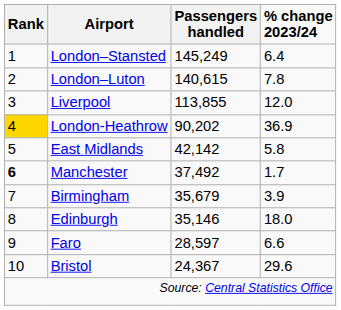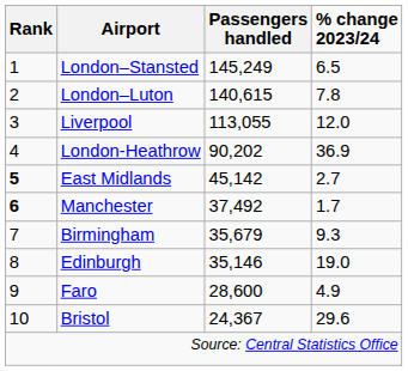 <table class="wikitable sortable col4right">
 <tr>
 <th>Rank</th>
 <th>Airport</th>
 <th>Passengers<br>handled</th>
 <td><strong>% change</strong><br><strong>2023/24</strong></td>
 </tr>
 <tr>
 <td>1</td>
 <td><a href='#'>London–Stansted</a></td>
 <td>145,249</td>
-<td>   6.4</td>
+<td>   6.5</td>
 </tr>
 <tr>
 <td>2</td>
 <td><a href='#'>London–Luton</a></td>
 <td>140,615</td>
 <td>   7.8</td>
 </tr>
 <tr>
 <td>3</td>
 <td><a href='#'>Liverpool</a></td>
-<td>113,855</td>
+<td>113,055</td>
 <td>   12.0</td>
 </tr>
 <tr>
-<td style="background: gold;">4</td>
+<td>4</td>
 <td><a href='#'>London-Heathrow</a></td>
 <td>90,202</td>
 <td>   36.9</td>
 </tr>
 <tr>
-<td>5</td>
+<td><strong>5</strong></td>
 <td><a href='#'>East Midlands</a></td>
-<td>42,142</td>
-<td>   5.8</td>
+<td>45,142</td>
+<td>   2.7</td>
 </tr>
 <tr>
 <td><strong>6</strong></td>
 <td><a href='#'>Manchester</a></td>
 <td>37,492</td>
 <td>   1.7</td>
 </tr>
 <tr>
 <td>7</td>
 <td><a href='#'>Birmingham</a></td>
 <td>35,679</td>
-<td>   3.9</td>
+<td>   9.3</td>
 </tr>
 <tr>
 <td>8</td>
 <td><a href='#'>Edinburgh</a></td>
 <td>35,146</td>
-<td>   18.0</td>
+<td>   19.0</td>
 </tr>
 <tr>
 <td>9</td>
 <td><a href='#'>Faro</a></td>
-<td>28,597</td>
-<td>   6.6</td>
+<td>28,600</td>
+<td>   4.9</td>
 </tr>
 <tr>
 <td>10</td>
 <td><a href='#'>Bristol</a></td>
 <td>24,367</td>
 <td>   29.6</td>
 </tr>
 <tr class="sortbottom">
 <td colspan="4" style="text-align:right;"><sup><em>Source: <a href='#'>Central Statistics Office</a></em></sup></td>
 </tr>
 </table>
